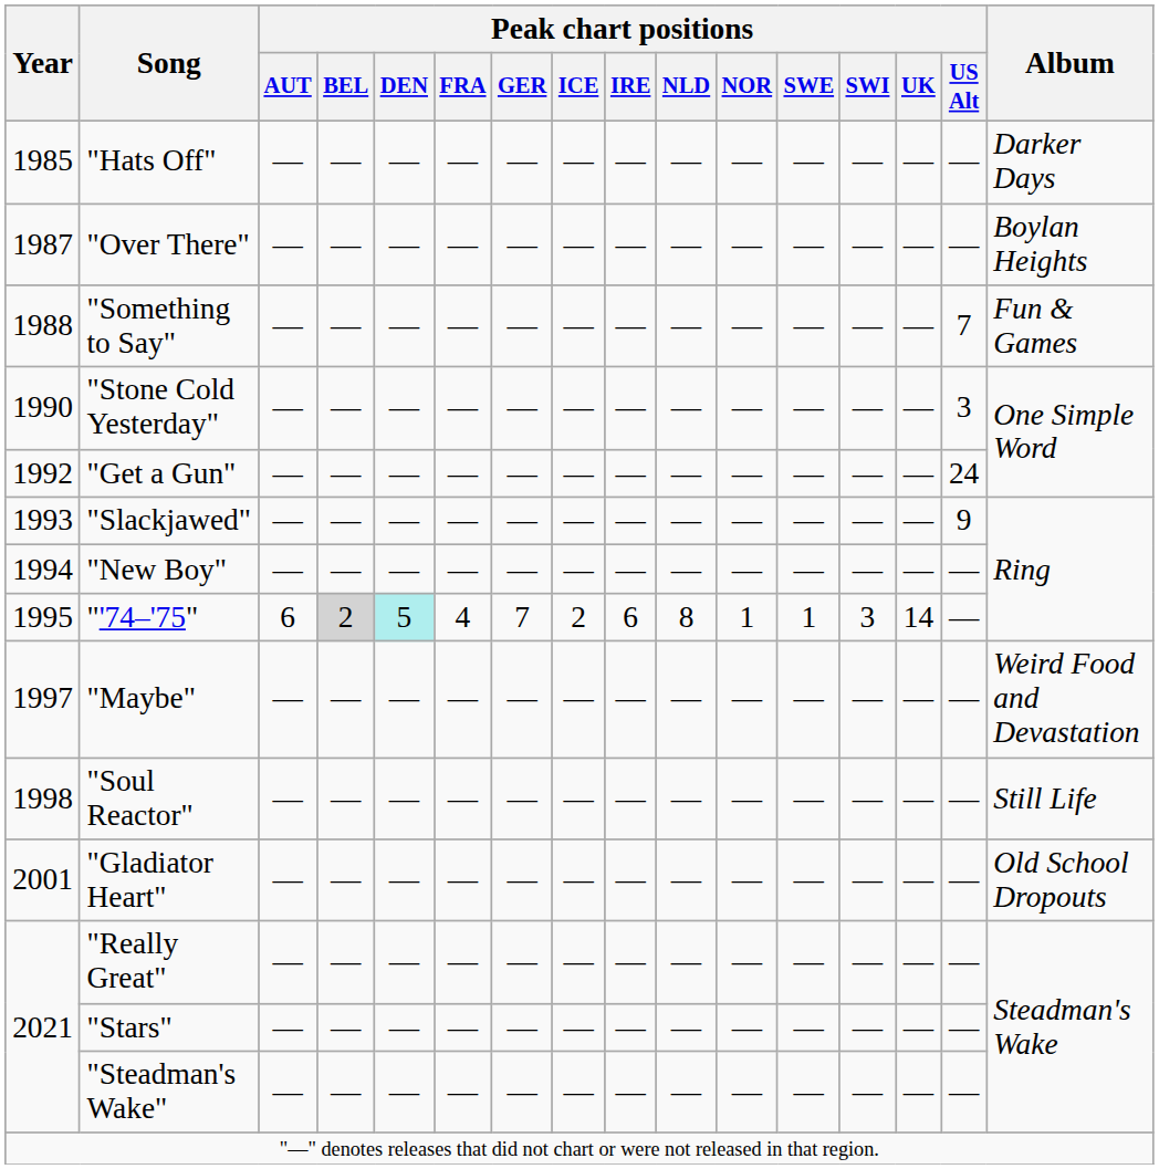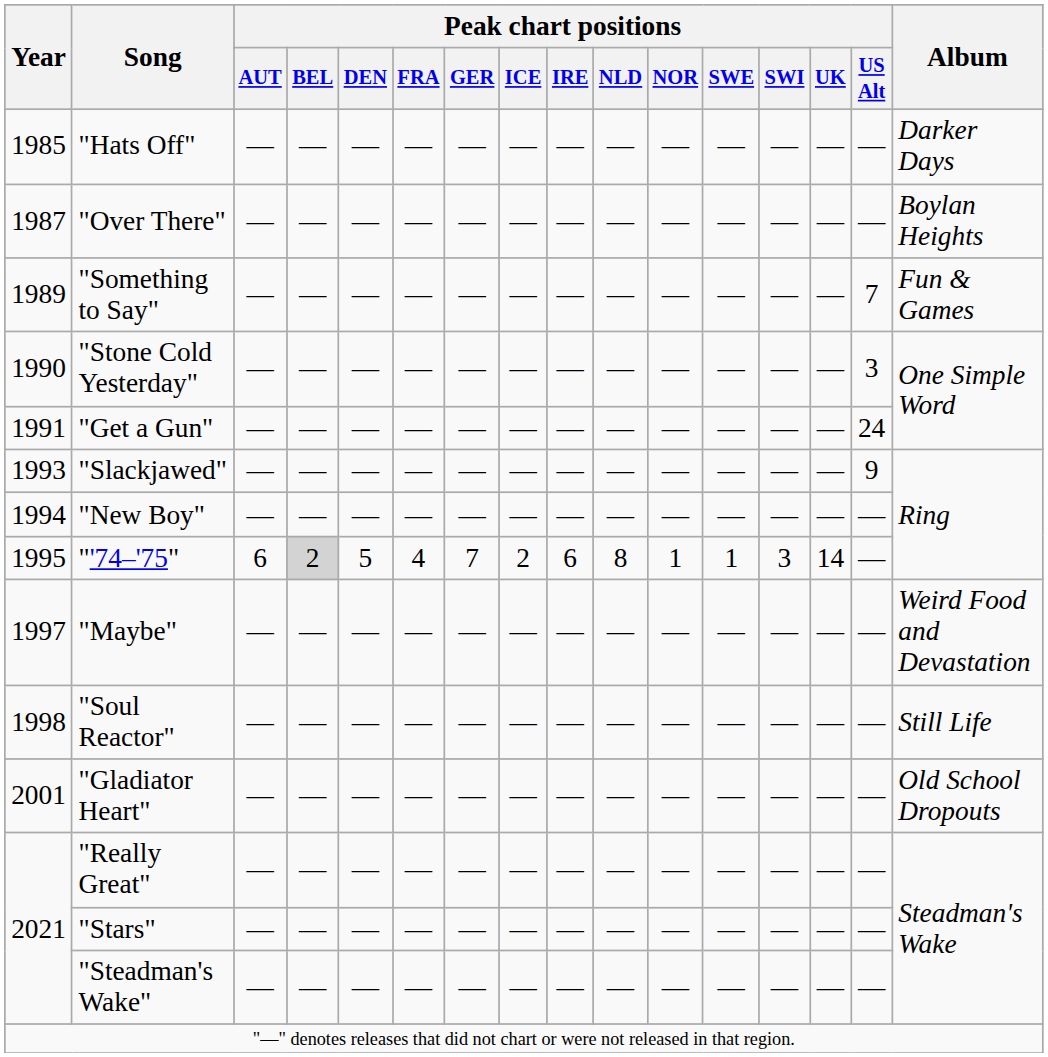 <table class="wikitable plainrowheaders" style="text-align:center;" border="1">
 <tr>
 <th rowspan="2">Year</th>
 <th rowspan="2">Song</th>
 <th colspan="13">Peak chart positions</th>
 <th rowspan="2" width="200">Album</th>
 </tr>
 <tr>
 <th style="width:3em;font-size:75%"><a href='#'>AUT</a></th>
 <th style="width:3em;font-size:75%"><a href='#'>BEL</a></th>
 <th style="width:3em;font-size:75%"><a href='#'>DEN</a></th>
 <th style="width:3em;font-size:75%"><a href='#'>FRA</a></th>
 <th style="width:3em;font-size:75%"><a href='#'>GER</a></th>
 <th style="width:3em;font-size:75%"><a href='#'>ICE</a></th>
 <th style="width:3em;font-size:75%"><a href='#'>IRE</a></th>
 <th style="width:3em;font-size:75%"><a href='#'>NLD</a></th>
 <th style="width:3em;font-size:75%"><a href='#'>NOR</a></th>
 <th style="width:3em;font-size:75%"><a href='#'>SWE</a></th>
 <th style="width:3em;font-size:75%"><a href='#'>SWI</a></th>
 <th style="width:3em;font-size:75%"><a href='#'>UK</a><br></th>
 <th style="width:3em;font-size:75%"><a href='#'>US<br>Alt</a><br></th>
 </tr>
 <tr>
 <td>1985</td>
 <td align=left>"Hats Off"</td>
 <td>—</td>
 <td>—</td>
 <td>—</td>
 <td>—</td>
 <td>—</td>
 <td>—</td>
 <td>—</td>
 <td>—</td>
 <td>—</td>
 <td>—</td>
 <td>—</td>
 <td>—</td>
 <td>—</td>
 <td align=left><em>Darker Days</em></td>
 </tr>
 <tr>
 <td>1987</td>
 <td align=left>"Over There"</td>
 <td>—</td>
 <td>—</td>
 <td>—</td>
 <td>—</td>
 <td>—</td>
 <td>—</td>
 <td>—</td>
 <td>—</td>
 <td>—</td>
 <td>—</td>
 <td>—</td>
 <td>—</td>
 <td>—</td>
 <td align=left><em>Boylan Heights</em></td>
 </tr>
 <tr>
-<td>1988</td>
+<td>1989</td>
 <td align=left>"Something to Say"</td>
 <td>—</td>
 <td>—</td>
 <td>—</td>
 <td>—</td>
 <td>—</td>
 <td>—</td>
 <td>—</td>
 <td>—</td>
 <td>—</td>
 <td>—</td>
 <td>—</td>
 <td>—</td>
 <td>7</td>
 <td align=left><em>Fun & Games</em></td>
 </tr>
 <tr>
 <td>1990</td>
 <td align=left>"Stone Cold Yesterday"</td>
 <td>—</td>
 <td>—</td>
 <td>—</td>
 <td>—</td>
 <td>—</td>
 <td>—</td>
 <td>—</td>
 <td>—</td>
 <td>—</td>
 <td>—</td>
 <td>—</td>
 <td>—</td>
 <td>3</td>
 <td align=left rowspan="2"><em>One Simple Word</em></td>
 </tr>
 <tr>
-<td>1992</td>
+<td>1991</td>
 <td align=left>"Get a Gun"</td>
 <td>—</td>
 <td>—</td>
 <td>—</td>
 <td>—</td>
 <td>—</td>
 <td>—</td>
 <td>—</td>
 <td>—</td>
 <td>—</td>
 <td>—</td>
 <td>—</td>
 <td>—</td>
 <td>24</td>
 </tr>
 <tr>
 <td>1993</td>
 <td align=left>"Slackjawed"</td>
 <td>—</td>
 <td>—</td>
 <td>—</td>
 <td>—</td>
 <td>—</td>
 <td>—</td>
 <td>—</td>
 <td>—</td>
 <td>—</td>
 <td>—</td>
 <td>—</td>
 <td>—</td>
 <td>9</td>
 <td align=left rowspan="3"><em>Ring</em></td>
 </tr>
 <tr>
 <td>1994</td>
 <td align=left>"New Boy"</td>
 <td>—</td>
 <td>—</td>
 <td>—</td>
 <td>—</td>
 <td>—</td>
 <td>—</td>
 <td>—</td>
 <td>—</td>
 <td>—</td>
 <td>—</td>
 <td>—</td>
 <td>—</td>
 <td>—</td>
 </tr>
 <tr>
 <td>1995</td>
 <td align=left>"<a href='#'>'74–'75</a>"</td>
 <td>6</td>
 <td style="background: lightgrey;">2</td>
-<td style="background: paleturquoise;">5</td>
+<td>5</td>
 <td>4</td>
 <td>7</td>
 <td>2</td>
 <td>6</td>
 <td>8</td>
 <td>1</td>
 <td>1</td>
 <td>3</td>
 <td>14</td>
 <td>—</td>
 </tr>
 <tr>
 <td>1997</td>
 <td align=left>"Maybe"</td>
 <td>—</td>
 <td>—</td>
 <td>—</td>
 <td>—</td>
 <td>—</td>
 <td>—</td>
 <td>—</td>
 <td>—</td>
 <td>—</td>
 <td>—</td>
 <td>—</td>
 <td>—</td>
 <td>—</td>
 <td align=left><em>Weird Food and Devastation</em></td>
 </tr>
 <tr>
 <td>1998</td>
 <td align=left>"Soul Reactor"</td>
 <td>—</td>
 <td>—</td>
 <td>—</td>
 <td>—</td>
 <td>—</td>
 <td>—</td>
 <td>—</td>
 <td>—</td>
 <td>—</td>
 <td>—</td>
 <td>—</td>
 <td>—</td>
 <td>—</td>
 <td align=left><em>Still Life</em></td>
 </tr>
 <tr>
 <td>2001</td>
 <td align=left>"Gladiator Heart"</td>
 <td>—</td>
 <td>—</td>
 <td>—</td>
 <td>—</td>
 <td>—</td>
 <td>—</td>
 <td>—</td>
 <td>—</td>
 <td>—</td>
 <td>—</td>
 <td>—</td>
 <td>—</td>
 <td>—</td>
 <td align=left><em>Old School Dropouts</em></td>
 </tr>
 <tr>
 <td rowspan="3">2021</td>
 <td align=left>"Really Great"</td>
 <td>—</td>
 <td>—</td>
 <td>—</td>
 <td>—</td>
 <td>—</td>
 <td>—</td>
 <td>—</td>
 <td>—</td>
 <td>—</td>
 <td>—</td>
 <td>—</td>
 <td>—</td>
 <td>—</td>
 <td rowspan="3" align="left"><em>Steadman's Wake</em></td>
 </tr>
 <tr>
 <td align="left">"Stars"</td>
 <td>—</td>
 <td>—</td>
 <td>—</td>
 <td>—</td>
 <td>—</td>
 <td>—</td>
 <td>—</td>
 <td>—</td>
 <td>—</td>
 <td>—</td>
 <td>—</td>
 <td>—</td>
 <td>—</td>
 </tr>
 <tr>
 <td align="left">"Steadman's Wake"</td>
 <td>—</td>
 <td>—</td>
 <td>—</td>
 <td>—</td>
 <td>—</td>
 <td>—</td>
 <td>—</td>
 <td>—</td>
 <td>—</td>
 <td>—</td>
 <td>—</td>
 <td>—</td>
 <td>—</td>
 </tr>
 <tr>
 <td colspan="29" align="center" style="font-size: 8pt">"—" denotes releases that did not chart or were not released in that region.</td>
 </tr>
 </table>
